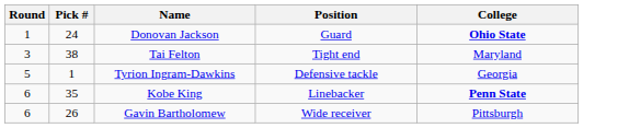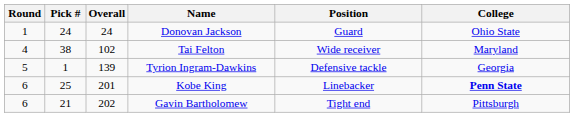 <table class="wikitable sortable" style="text-align:center">
 <tr>
 <th width=50px>Round</th>
 <th width=50px>Pick #</th>
+<th width=50px>Overall</th>
 <th width=200px>Name</th>
 <th width=200px>Position</th>
 <th width=200px>College</th>
 </tr>
 <tr>
 <td>1</td>
 <td>24</td>
+<td>24</td>
 <td><a href='#'>Donovan Jackson</a></td>
 <td><a href='#'>Guard</a></td>
-<td><strong><a href='#'>Ohio State</a></strong></td>
+<td><a href='#'>Ohio State</a></td>
 </tr>
 <tr>
-<td>3</td>
+<td>4</td>
 <td>38</td>
+<td>102</td>
 <td><a href='#'>Tai Felton</a></td>
-<td><a href='#'>Tight end</a></td>
+<td><a href='#'>Wide receiver</a></td>
 <td><a href='#'>Maryland</a></td>
 </tr>
 <tr>
 <td>5</td>
 <td>1</td>
+<td>139</td>
 <td><a href='#'>Tyrion Ingram-Dawkins</a></td>
 <td><a href='#'>Defensive tackle</a></td>
 <td><a href='#'>Georgia</a></td>
 </tr>
 <tr>
 <td>6</td>
-<td>35</td>
+<td>25</td>
+<td>201</td>
 <td><a href='#'>Kobe King</a></td>
 <td><a href='#'>Linebacker</a></td>
 <td><strong><a href='#'>Penn State</a></strong></td>
 </tr>
 <tr>
 <td>6</td>
-<td>26</td>
+<td>21</td>
+<td>202</td>
 <td><a href='#'>Gavin Bartholomew</a></td>
-<td><a href='#'>Wide receiver</a></td>
+<td><a href='#'>Tight end</a></td>
 <td><a href='#'>Pittsburgh</a></td>
 </tr>
 </table>
